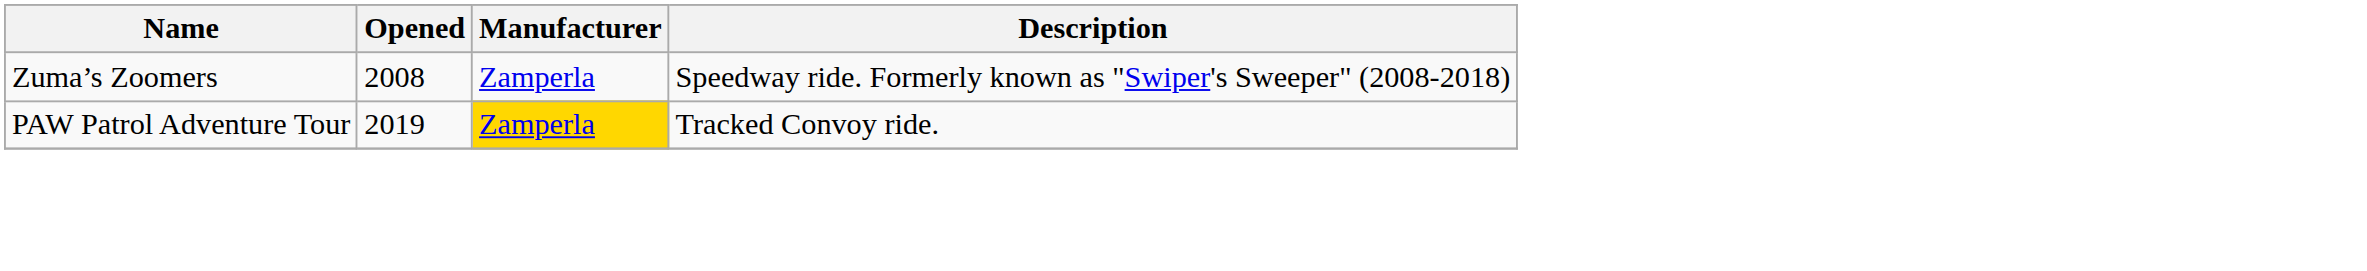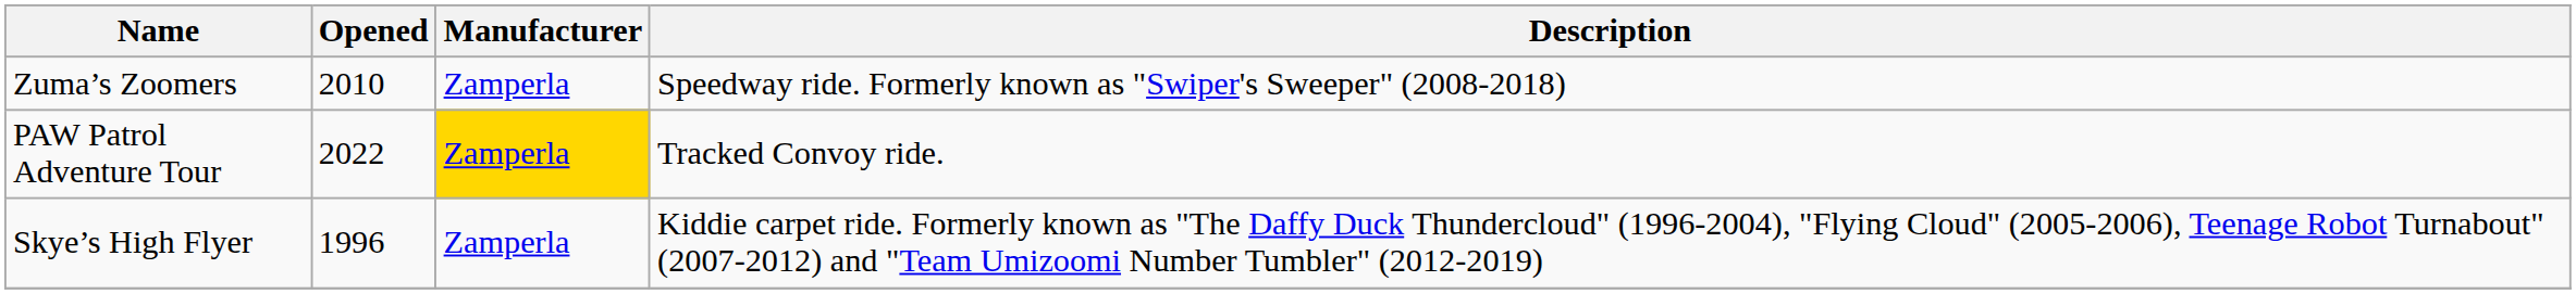 <table class="wikitable">
 <tr>
 <th>Name</th>
 <th>Opened</th>
 <th>Manufacturer</th>
 <th>Description</th>
 </tr>
 <tr>
 <td>Zuma’s Zoomers</td>
-<td>2008</td>
+<td>2010</td>
 <td><a href='#'>Zamperla</a></td>
 <td>Speedway ride. Formerly known as "<a href='#'>Swiper</a>'s Sweeper" (2008-2018)</td>
 </tr>
 <tr>
 <td>PAW Patrol Adventure Tour</td>
-<td>2019</td>
+<td>2022</td>
 <td style="background: gold;"><a href='#'>Zamperla</a></td>
 <td>Tracked Convoy ride.</td>
 </tr>
 <tr>
+<td>Skye’s High Flyer</td>
+<td>1996</td>
+<td><a href='#'>Zamperla</a></td>
+<td>Kiddie carpet ride. Formerly known as "The <a href='#'>Daffy Duck</a> Thundercloud" (1996-2004), "Flying Cloud" (2005-2006), <a href='#'>Teenage Robot</a> Turnabout" (2007-2012) and "<a href='#'>Team Umizoomi</a> Number Tumbler" (2012-2019)</td>
+</tr>
+<tr>
 </tr>
 </table>
